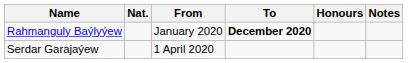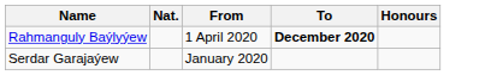 <table class="wikitable sortable" style="text-align: center">
 <tr>
 <th>Name</th>
 <th>Nat.</th>
 <th class="unsortable">From</th>
 <th class="unsortable">To</th>
 <th abbr="HONOURS">Honours</th>
-<th abbr="NOTES">Notes</th>
 </tr>
 <tr>
 <td align=left><a href='#'>Rahmanguly Baýlyýew</a></td>
 <td align=left></td>
-<td align=left>January 2020</td>
+<td align=left>1 April 2020</td>
 <td align=left><strong>December 2020</strong></td>
 <td style="text-align:left;font-size:smaller"></td>
-<td></td>
 </tr>
 <tr>
 <td align=left>Serdar Garajaýew</td>
 <td align=left></td>
-<td align=left>1 April 2020</td>
+<td align=left>January 2020</td>
 <td align=left></td>
 <td style="text-align:left;font-size:smaller"></td>
-<td></td>
 </tr>
 </table>
